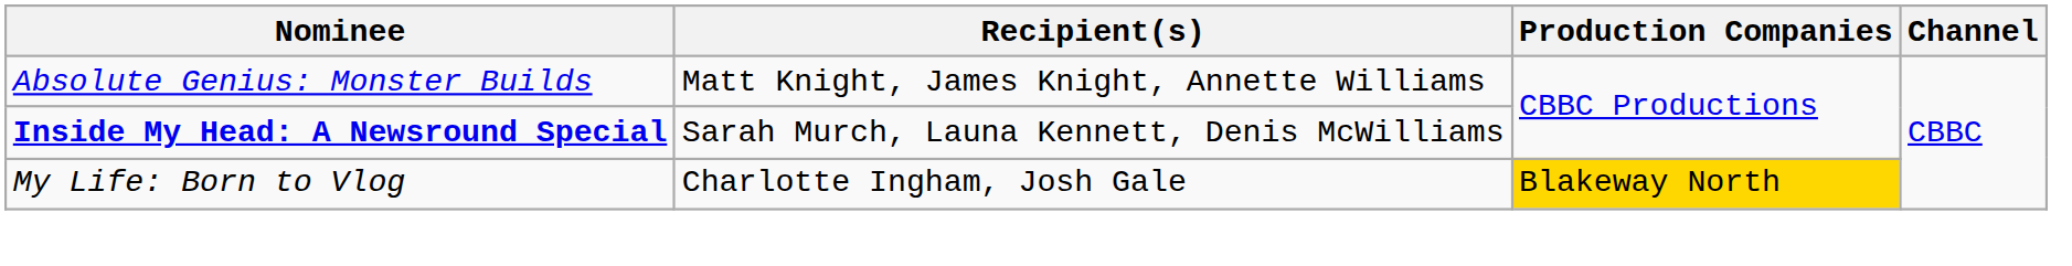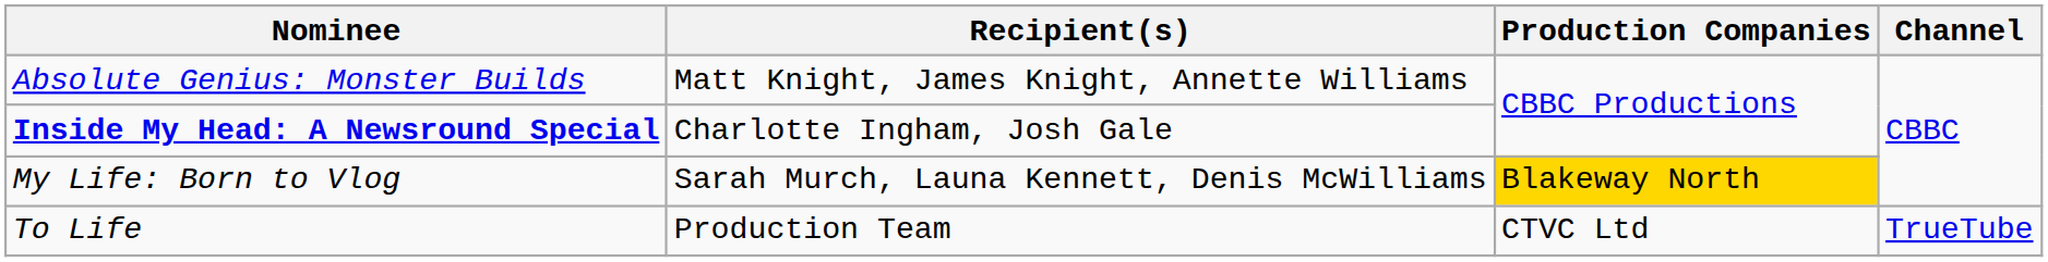 <table class="wikitable">
 <tr>
 <th>Nominee</th>
 <th>Recipient(s)</th>
 <th>Production Companies</th>
 <th>Channel</th>
 </tr>
 <tr>
 <td><em><a href='#'>Absolute Genius: Monster Builds</a></em></td>
 <td>Matt Knight, James Knight, Annette Williams</td>
 <td rowspan="2"><a href='#'>CBBC Productions</a></td>
 <td rowspan="3"><a href='#'>CBBC</a></td>
 </tr>
 <tr>
 <td><strong><a href='#'>Inside My Head: A Newsround Special</a></strong></td>
-<td>Sarah Murch, Launa Kennett, Denis McWilliams</td>
+<td>Charlotte Ingham, Josh Gale</td>
 </tr>
 <tr>
 <td><em>My Life: Born to Vlog</em></td>
-<td>Charlotte Ingham, Josh Gale</td>
+<td>Sarah Murch, Launa Kennett, Denis McWilliams</td>
 <td style="background: gold;">Blakeway North</td>
 </tr>
+<tr>
+<td><em>To Life</em></td>
+<td>Production Team</td>
+<td>CTVC Ltd</td>
+<td><a href='#'>TrueTube</a></td>
+</tr>
 </table>
